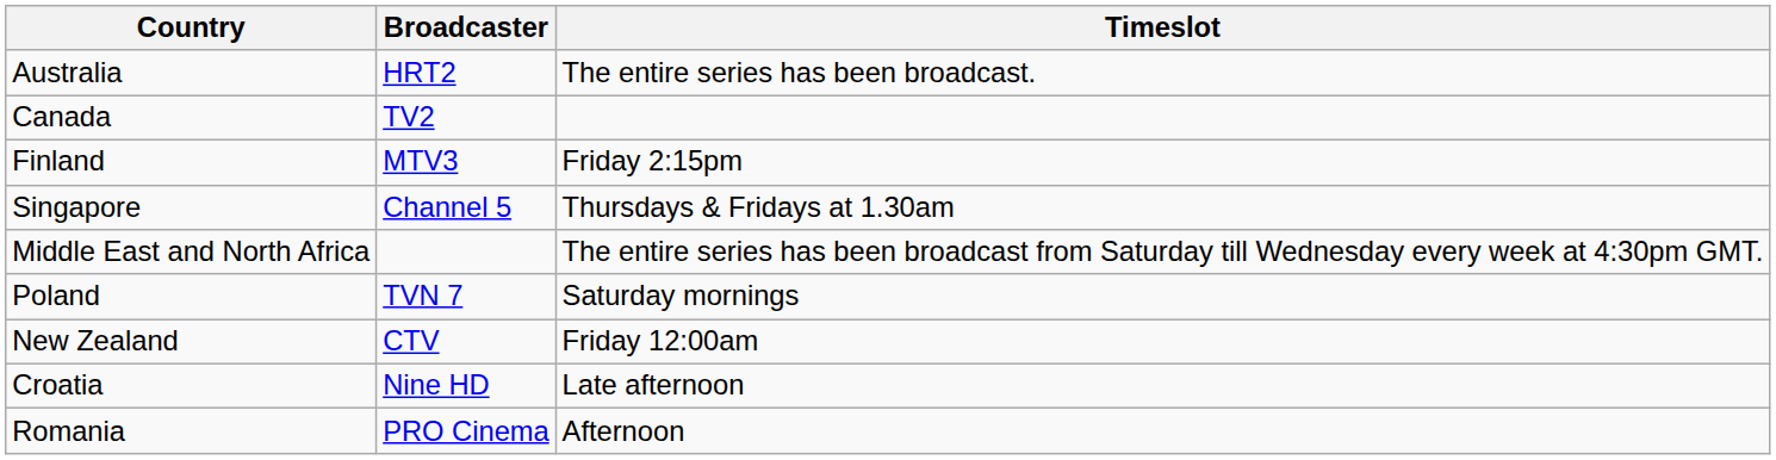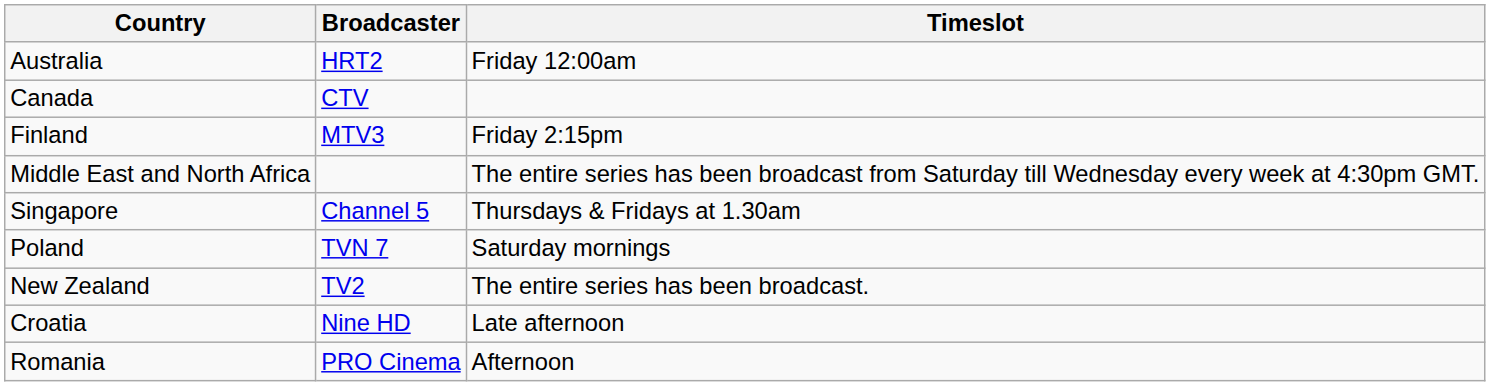 <table class="wikitable">
 <tr>
 <th>Country</th>
 <th>Broadcaster</th>
 <th>Timeslot</th>
 </tr>
 <tr>
 <td>Australia</td>
 <td><a href='#'>HRT2</a></td>
-<td>The entire series has been broadcast.</td>
+<td>Friday 12:00am</td>
 </tr>
 <tr>
 <td>Canada</td>
-<td><a href='#'>TV2</a></td>
+<td><a href='#'>CTV</a></td>
 <td></td>
 </tr>
 <tr>
 <td>Finland</td>
 <td><a href='#'>MTV3</a></td>
 <td>Friday 2:15pm</td>
 </tr>
 <tr>
+<td>Middle East and North Africa</td>
+<td></td>
+<td>The entire series has been broadcast from Saturday till Wednesday every week at 4:30pm GMT.</td>
+</tr>
+<tr>
 <td>Singapore</td>
 <td><a href='#'>Channel 5</a></td>
 <td>Thursdays & Fridays at 1.30am</td>
-</tr>
-<tr>
-<td>Middle East and North Africa</td>
-<td></td>
-<td>The entire series has been broadcast from Saturday till Wednesday every week at 4:30pm GMT.</td>
 </tr>
 <tr>
 <td>Poland</td>
 <td><a href='#'>TVN 7</a></td>
 <td>Saturday mornings</td>
 </tr>
 <tr>
 <td>New Zealand</td>
-<td><a href='#'>CTV</a></td>
-<td>Friday 12:00am</td>
+<td><a href='#'>TV2</a></td>
+<td>The entire series has been broadcast.</td>
 </tr>
 <tr>
 <td>Croatia</td>
 <td><a href='#'>Nine HD</a></td>
 <td>Late afternoon</td>
 </tr>
 <tr>
 <td>Romania</td>
 <td><a href='#'>PRO Cinema</a></td>
 <td>Afternoon</td>
 </tr>
 </table>
